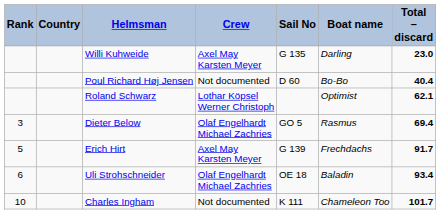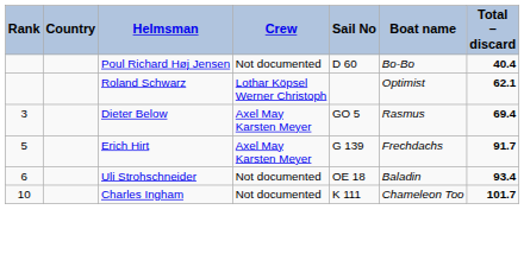 <table class="wikitable">
 <tr>
 <th style="text-align:center;background-color:LightSteelBlue"><strong>Rank</strong></th>
 <th style="text-align:center;background-color:LightSteelBlue"><strong>Country</strong></th>
 <th style="text-align:center;background-color:LightSteelBlue"><strong><a href='#'>Helmsman</a></strong></th>
 <th style="text-align:center;background-color:LightSteelBlue"><strong><a href='#'>Crew</a></strong></th>
 <th style="text-align:center;background-color:LightSteelBlue"><strong>Sail No</strong></th>
 <th style="text-align:center;background-color:LightSteelBlue"><strong>Boat name</strong></th>
 <th style="text-align:center;background-color:LightSteelBlue"><strong>Total<br>–<br>discard</strong></th>
-</tr>
-<tr>
-<td style="text-align:center; vertical-align:top; font-size:90%"></td>
-<td style="vertical-align:top; font-size:90%"></td>
-<td style="vertical-align:top; font-size:90%"><a href='#'>Willi Kuhweide</a></td>
-<td style="vertical-align:top; font-size:90%"><a href='#'>Axel May</a><br><a href='#'>Karsten Meyer</a></td>
-<td style="vertical-align:top; font-size:90%">G 135</td>
-<td style="vertical-align:top; font-size:90%"><em>Darling</em></td>
-<td style="text-align:right; vertical-align:top; font-size:90%"><strong>23.0</strong></td>
 </tr>
 <tr>
 <td style="text-align:center; vertical-align:top; font-size:90%"></td>
 <td style="vertical-align:top; font-size:90%"></td>
 <td style="vertical-align:top; font-size:90%"><a href='#'>Poul Richard Høj Jensen</a></td>
 <td style="vertical-align:top; font-size:90%">Not documented</td>
 <td style="vertical-align:top; font-size:90%">D 60</td>
 <td style="vertical-align:top; font-size:90%"><em>Bo-Bo</em></td>
 <td style="text-align:right; vertical-align:top; font-size:90%"><strong>40.4</strong></td>
 </tr>
 <tr>
 <td style="text-align:center; vertical-align:top; font-size:90%"></td>
 <td style="vertical-align:top; font-size:90%"></td>
 <td style="vertical-align:top; font-size:90%"><a href='#'>Roland Schwarz</a></td>
 <td style="vertical-align:top; font-size:90%"><a href='#'>Lothar Köpsel</a><br><a href='#'>Werner Christoph</a></td>
 <td style="vertical-align:top; font-size:90%"></td>
 <td style="vertical-align:top; font-size:90%"><em>Optimist</em></td>
 <td style="text-align:right; vertical-align:top; font-size:90%"><strong>62.1</strong></td>
 </tr>
 <tr>
 <td style="text-align:center; vertical-align:top; font-size:90%">3</td>
 <td style="vertical-align:top; font-size:90%"></td>
 <td style="vertical-align:top; font-size:90%"><a href='#'>Dieter Below</a></td>
-<td style="vertical-align:top; font-size:90%"><a href='#'>Olaf Engelhardt</a><br><a href='#'>Michael Zachries</a></td>
+<td style="vertical-align:top; font-size:90%"><a href='#'>Axel May</a><br><a href='#'>Karsten Meyer</a></td>
 <td style="vertical-align:top; font-size:90%">GO 5</td>
 <td style="vertical-align:top; font-size:90%"><em>Rasmus</em></td>
 <td style="text-align:right; vertical-align:top; font-size:90%"><strong>69.4</strong></td>
 </tr>
 <tr>
 <td style="text-align:center; vertical-align:top; font-size:90%">5</td>
 <td style="vertical-align:top; font-size:90%"></td>
 <td style="vertical-align:top; font-size:90%"><a href='#'>Erich Hirt</a></td>
 <td style="vertical-align:top; font-size:90%"><a href='#'>Axel May</a><br><a href='#'>Karsten Meyer</a></td>
 <td style="vertical-align:top; font-size:90%">G 139</td>
 <td style="vertical-align:top; font-size:90%"><em>Frechdachs</em></td>
 <td style="text-align:right; vertical-align:top; font-size:90%"><strong>91.7</strong></td>
 </tr>
 <tr>
 <td style="text-align:center; vertical-align:top; font-size:90%">6</td>
 <td style="vertical-align:top; font-size:90%"></td>
 <td style="vertical-align:top; font-size:90%"><a href='#'>Uli Strohschneider</a></td>
-<td style="vertical-align:top; font-size:90%"><a href='#'>Olaf Engelhardt</a><br><a href='#'>Michael Zachries</a></td>
+<td style="vertical-align:top; font-size:90%">Not documented</td>
 <td style="vertical-align:top; font-size:90%">OE 18</td>
 <td style="vertical-align:top; font-size:90%"><em>Baladin</em></td>
 <td style="text-align:right; vertical-align:top; font-size:90%"><strong>93.4</strong></td>
 </tr>
 <tr>
 <td style="text-align:center; vertical-align:top; font-size:90%">10</td>
 <td style="vertical-align:top; font-size:90%"></td>
 <td style="vertical-align:top; font-size:90%"><a href='#'>Charles Ingham</a></td>
 <td style="vertical-align:top; font-size:90%">Not documented</td>
 <td style="vertical-align:top; font-size:90%">K 111</td>
 <td style="vertical-align:top; font-size:90%"><em>Chameleon Too</em></td>
 <td style="text-align:right; vertical-align:top; font-size:90%"><strong>101.7</strong></td>
 </tr>
 </table>
